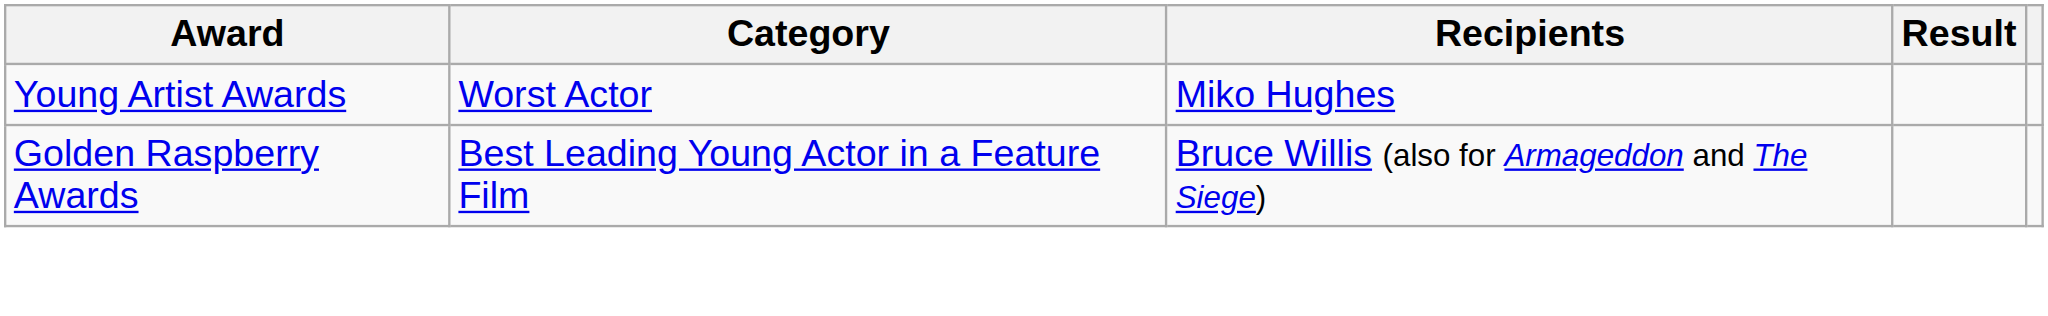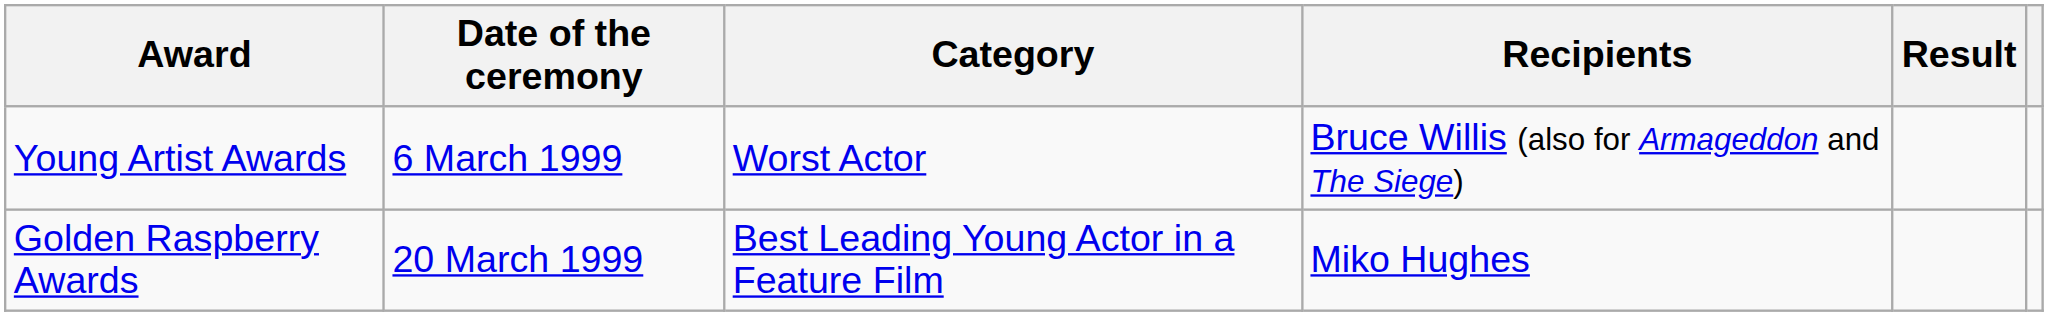 <table class="wikitable plainrowheaders sortable">
 <tr>
 <th scope="col">Award</th>
+<th scope="col">Date of the ceremony</th>
 <th scope="col">Category</th>
 <th scope="col">Recipients</th>
 <th scope="col">Result</th>
 <th class="unsortable" scope="col"></th>
 </tr>
 <tr>
 <td><a href='#'>Young Artist Awards</a></td>
+<td><a href='#'>6 March 1999</a></td>
 <td><a href='#'>Worst Actor</a></td>
-<td><a href='#'>Miko Hughes</a></td>
+<td><a href='#'>Bruce Willis</a> <small>(also for <em><a href='#'>Armageddon</a></em> and <em><a href='#'>The Siege</a></em>)</small></td>
 <td></td>
 <td></td>
 </tr>
 <tr>
 <td scope="row"><a href='#'>Golden Raspberry Awards</a></td>
+<td><a href='#'>20 March 1999</a></td>
 <td><a href='#'>Best Leading Young Actor in a Feature Film</a></td>
-<td><a href='#'>Bruce Willis</a> <small>(also for <em><a href='#'>Armageddon</a></em> and <em><a href='#'>The Siege</a></em>)</small></td>
+<td><a href='#'>Miko Hughes</a></td>
 <td></td>
 <td></td>
 </tr>
 </table>
